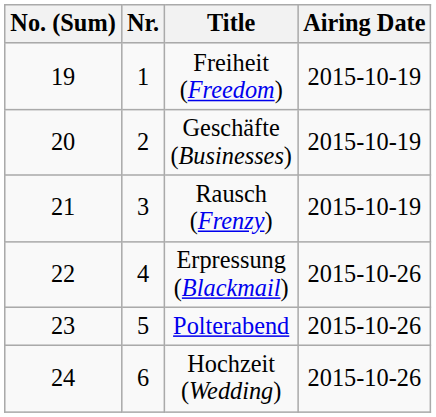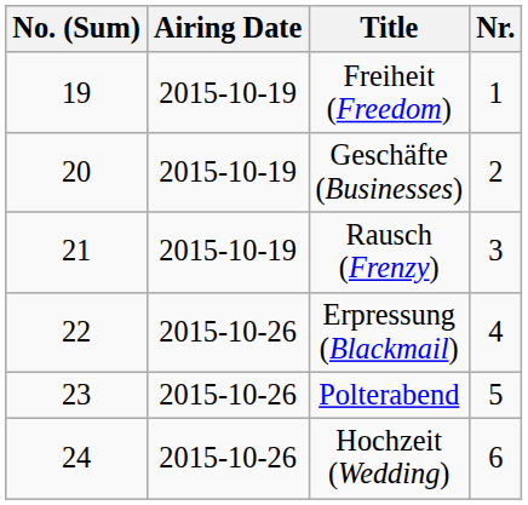 <table class="wikitable sortable zebra" style="text-align:center;">
 <tr>
 <th>No. (Sum)</th>
+<th>Airing Date</th>
+<th>Title</th>
 <th>Nr.</th>
-<th>Title</th>
-<th>Airing Date</th>
 </tr>
 <tr>
 <td>19</td>
+<td>2015-10-19</td>
+<td>Freiheit <br> (<em><a href='#'>Freedom</a></em>)</td>
 <td>1</td>
-<td>Freiheit <br> (<em><a href='#'>Freedom</a></em>)</td>
-<td>2015-10-19</td>
 </tr>
 <tr>
 <td>20</td>
+<td>2015-10-19</td>
+<td>Geschäfte <br> (<em>Businesses</em>)</td>
 <td>2</td>
-<td>Geschäfte <br> (<em>Businesses</em>)</td>
-<td>2015-10-19</td>
 </tr>
 <tr>
 <td>21</td>
+<td>2015-10-19</td>
+<td>Rausch <br> (<em><a href='#'>Frenzy</a></em>)</td>
 <td>3</td>
-<td>Rausch <br> (<em><a href='#'>Frenzy</a></em>)</td>
-<td>2015-10-19</td>
 </tr>
 <tr>
 <td>22</td>
+<td>2015-10-26</td>
+<td>Erpressung <br> (<em><a href='#'>Blackmail</a></em>)</td>
 <td>4</td>
-<td>Erpressung <br> (<em><a href='#'>Blackmail</a></em>)</td>
-<td>2015-10-26</td>
 </tr>
 <tr>
 <td>23</td>
+<td>2015-10-26</td>
+<td><a href='#'>Polterabend</a></td>
 <td>5</td>
-<td><a href='#'>Polterabend</a></td>
-<td>2015-10-26</td>
 </tr>
 <tr>
 <td>24</td>
+<td>2015-10-26</td>
+<td>Hochzeit <br> (<em>Wedding</em>)</td>
 <td>6</td>
-<td>Hochzeit <br> (<em>Wedding</em>)</td>
-<td>2015-10-26</td>
 </tr>
 </table>
